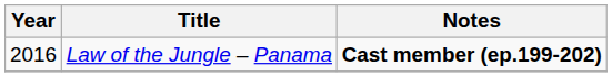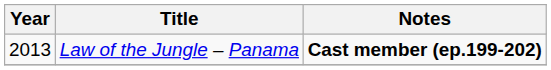 <table class="wikitable">
 <tr>
 <th>Year</th>
 <th>Title</th>
 <th>Notes</th>
 </tr>
 <tr>
-<td style="text-align:center;">2016</td>
+<td style="text-align:center;">2013</td>
 <td><em><a href='#'>Law of the Jungle</a> – <a href='#'>Panama</a></em></td>
 <td><strong>Cast member (ep.199-202)</strong></td>
 </tr>
 <tr>
 </tr>
 </table>
